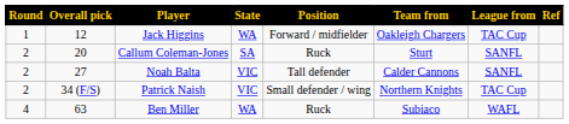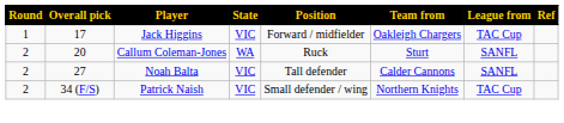 <table class="wikitable" style="text-align:center; font-size:100%; width:60%;">
 <tr>
 <th style="background:black; color:#FED102; border: solid black 2px;">Round</th>
 <th style="background:black; color:#FED102; border: solid black 2px;">Overall pick</th>
 <th style="background:black; color:#FED102; border: solid black 2px;">Player</th>
 <th style="background:black; color:#FED102; border: solid black 2px;">State</th>
 <th style="background:black; color:#FED102; border: solid black 2px;">Position</th>
 <th style="background:black; color:#FED102; border: solid black 2px;">Team from</th>
 <th style="background:black; color:#FED102; border: solid black 2px;">League from</th>
 <th style="background:black; color:#FED102; border: solid black 2px;">Ref</th>
 </tr>
 <tr>
 <td>1</td>
-<td>12</td>
+<td>17</td>
 <td><a href='#'>Jack Higgins</a></td>
-<td><a href='#'>WA</a></td>
+<td><a href='#'>VIC</a></td>
 <td>Forward / midfielder</td>
 <td><a href='#'>Oakleigh Chargers</a></td>
 <td><a href='#'>TAC Cup</a></td>
 <td></td>
 </tr>
 <tr>
 <td>2</td>
 <td>20</td>
 <td><a href='#'>Callum Coleman-Jones</a></td>
-<td><a href='#'>SA</a></td>
+<td><a href='#'>WA</a></td>
 <td>Ruck</td>
 <td><a href='#'>Sturt</a></td>
 <td><a href='#'>SANFL</a></td>
 <td></td>
 </tr>
 <tr>
 <td>2</td>
 <td>27</td>
 <td><a href='#'>Noah Balta</a></td>
 <td><a href='#'>VIC</a></td>
 <td>Tall defender</td>
 <td><a href='#'>Calder Cannons</a></td>
 <td><a href='#'>SANFL</a></td>
 <td></td>
 </tr>
 <tr>
 <td>2</td>
 <td>34 (<a href='#'>F/S</a>)</td>
 <td><a href='#'>Patrick Naish</a></td>
 <td><a href='#'>VIC</a></td>
 <td>Small defender / wing</td>
 <td><a href='#'>Northern Knights</a></td>
 <td><a href='#'>TAC Cup</a></td>
 <td></td>
 </tr>
-<tr>
-<td>4</td>
-<td>63</td>
-<td><a href='#'>Ben Miller</a></td>
-<td><a href='#'>WA</a></td>
-<td>Ruck</td>
-<td><a href='#'>Subiaco</a></td>
-<td><a href='#'>WAFL</a></td>
-<td></td>
-</tr>
 </table>
